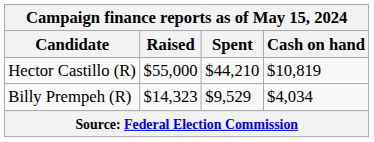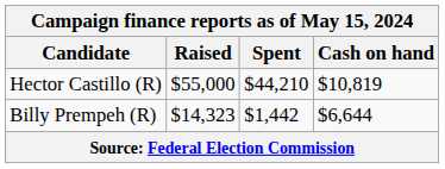 <table class="wikitable sortable">
 <tr>
 <th colspan=4>Campaign finance reports as of May 15, 2024</th>
 </tr>
 <tr style="text-align:center;">
 <th>Candidate</th>
 <th>Raised</th>
 <th>Spent</th>
 <th>Cash on hand</th>
 </tr>
 <tr>
 <td>Hector Castillo (R)</td>
 <td>$55,000</td>
 <td>$44,210</td>
 <td>$10,819</td>
 </tr>
 <tr>
 <td>Billy Prempeh (R)</td>
 <td>$14,323</td>
-<td>$9,529</td>
-<td>$4,034</td>
+<td>$1,442</td>
+<td>$6,644</td>
 </tr>
 <tr>
 <th colspan="4"><small>Source: <a href='#'>Federal Election Commission</a></small></th>
 </tr>
 </table>
